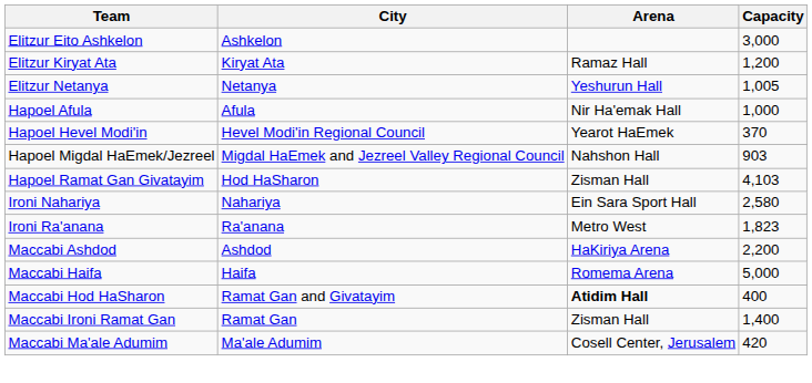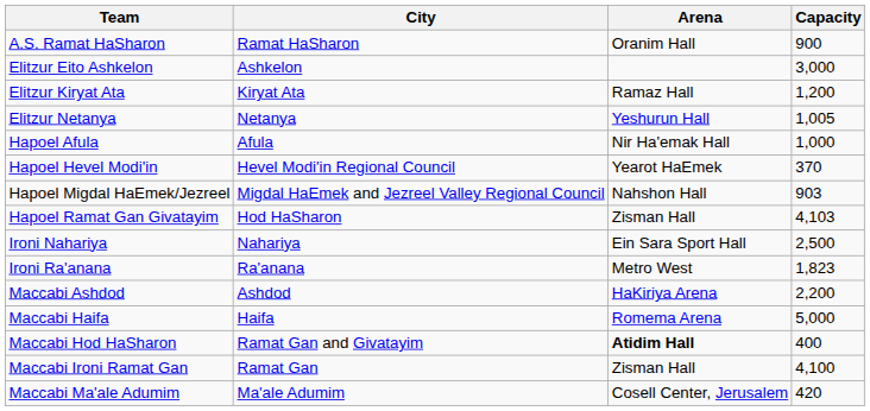 <table class="wikitable sortable" border="1">
 <tr>
 <th>Team</th>
 <th>City</th>
 <th>Arena</th>
 <th>Capacity</th>
+</tr>
+<tr>
+<td><a href='#'>A.S. Ramat HaSharon</a></td>
+<td><a href='#'>Ramat HaSharon</a></td>
+<td>Oranim Hall</td>
+<td>900</td>
 </tr>
 <tr>
 <td><a href='#'>Elitzur Eito Ashkelon</a></td>
 <td><a href='#'>Ashkelon</a></td>
 <td></td>
 <td>3,000</td>
 </tr>
 <tr>
 <td><a href='#'>Elitzur Kiryat Ata</a></td>
 <td><a href='#'>Kiryat Ata</a></td>
 <td>Ramaz Hall</td>
 <td>1,200</td>
 </tr>
 <tr>
 <td><a href='#'>Elitzur Netanya</a></td>
 <td><a href='#'>Netanya</a></td>
 <td><a href='#'>Yeshurun Hall</a></td>
 <td>1,005</td>
 </tr>
 <tr>
 <td><a href='#'>Hapoel Afula</a></td>
 <td><a href='#'>Afula</a></td>
 <td>Nir Ha'emak Hall</td>
 <td>1,000</td>
 </tr>
 <tr>
 <td><a href='#'>Hapoel Hevel Modi'in</a></td>
 <td><a href='#'>Hevel Modi'in Regional Council</a></td>
 <td>Yearot HaEmek</td>
 <td>370</td>
 </tr>
 <tr>
 <td>Hapoel Migdal HaEmek/Jezreel</td>
 <td><a href='#'>Migdal HaEmek</a> and <a href='#'>Jezreel Valley Regional Council</a></td>
 <td>Nahshon Hall</td>
 <td>903</td>
 </tr>
 <tr>
 <td><a href='#'>Hapoel Ramat Gan Givatayim</a></td>
 <td><a href='#'>Hod HaSharon</a></td>
 <td>Zisman Hall</td>
 <td>4,103</td>
 </tr>
 <tr>
 <td><a href='#'>Ironi Nahariya</a></td>
 <td><a href='#'>Nahariya</a></td>
 <td>Ein Sara Sport Hall</td>
-<td>2,580</td>
+<td>2,500</td>
 </tr>
 <tr>
 <td><a href='#'>Ironi Ra'anana</a></td>
 <td><a href='#'>Ra'anana</a></td>
 <td>Metro West</td>
 <td>1,823</td>
 </tr>
 <tr>
 <td><a href='#'>Maccabi Ashdod</a></td>
 <td><a href='#'>Ashdod</a></td>
 <td><a href='#'>HaKiriya Arena</a></td>
 <td>2,200</td>
 </tr>
 <tr>
 <td><a href='#'>Maccabi Haifa</a></td>
 <td><a href='#'>Haifa</a></td>
 <td><a href='#'>Romema Arena</a></td>
 <td>5,000</td>
 </tr>
 <tr>
 <td><a href='#'>Maccabi Hod HaSharon</a></td>
 <td><a href='#'>Ramat Gan</a> and <a href='#'>Givatayim</a></td>
 <td><strong>Atidim Hall</strong></td>
 <td>400</td>
 </tr>
 <tr>
 <td><a href='#'>Maccabi Ironi Ramat Gan</a></td>
 <td><a href='#'>Ramat Gan</a></td>
 <td>Zisman Hall</td>
-<td>1,400</td>
+<td>4,100</td>
 </tr>
 <tr>
 <td><a href='#'>Maccabi Ma'ale Adumim</a></td>
 <td><a href='#'>Ma'ale Adumim</a></td>
 <td>Cosell Center, <a href='#'>Jerusalem</a></td>
 <td>420</td>
 </tr>
 </table>
